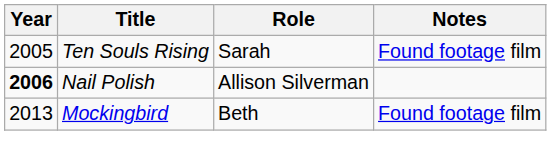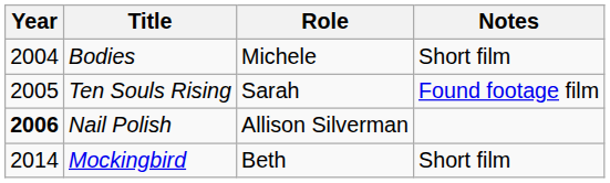 <table class="wikitable sortable">
 <tr>
 <th>Year</th>
 <th>Title</th>
 <th>Role</th>
 <th class="unsortable">Notes</th>
+</tr>
+<tr>
+<td>2004</td>
+<td><em>Bodies</em></td>
+<td>Michele</td>
+<td>Short film</td>
 </tr>
 <tr>
 <td>2005</td>
 <td><em>Ten Souls Rising</em></td>
 <td>Sarah</td>
 <td><a href='#'>Found footage</a> film</td>
 </tr>
 <tr>
 <td><strong>2006</strong></td>
 <td><em>Nail Polish</em></td>
 <td>Allison Silverman</td>
 <td></td>
 </tr>
 <tr>
-<td>2013</td>
+<td>2014</td>
 <td><em><a href='#'>Mockingbird</a></em></td>
 <td>Beth</td>
-<td><a href='#'>Found footage</a> film</td>
+<td>Short film</td>
 </tr>
 </table>
